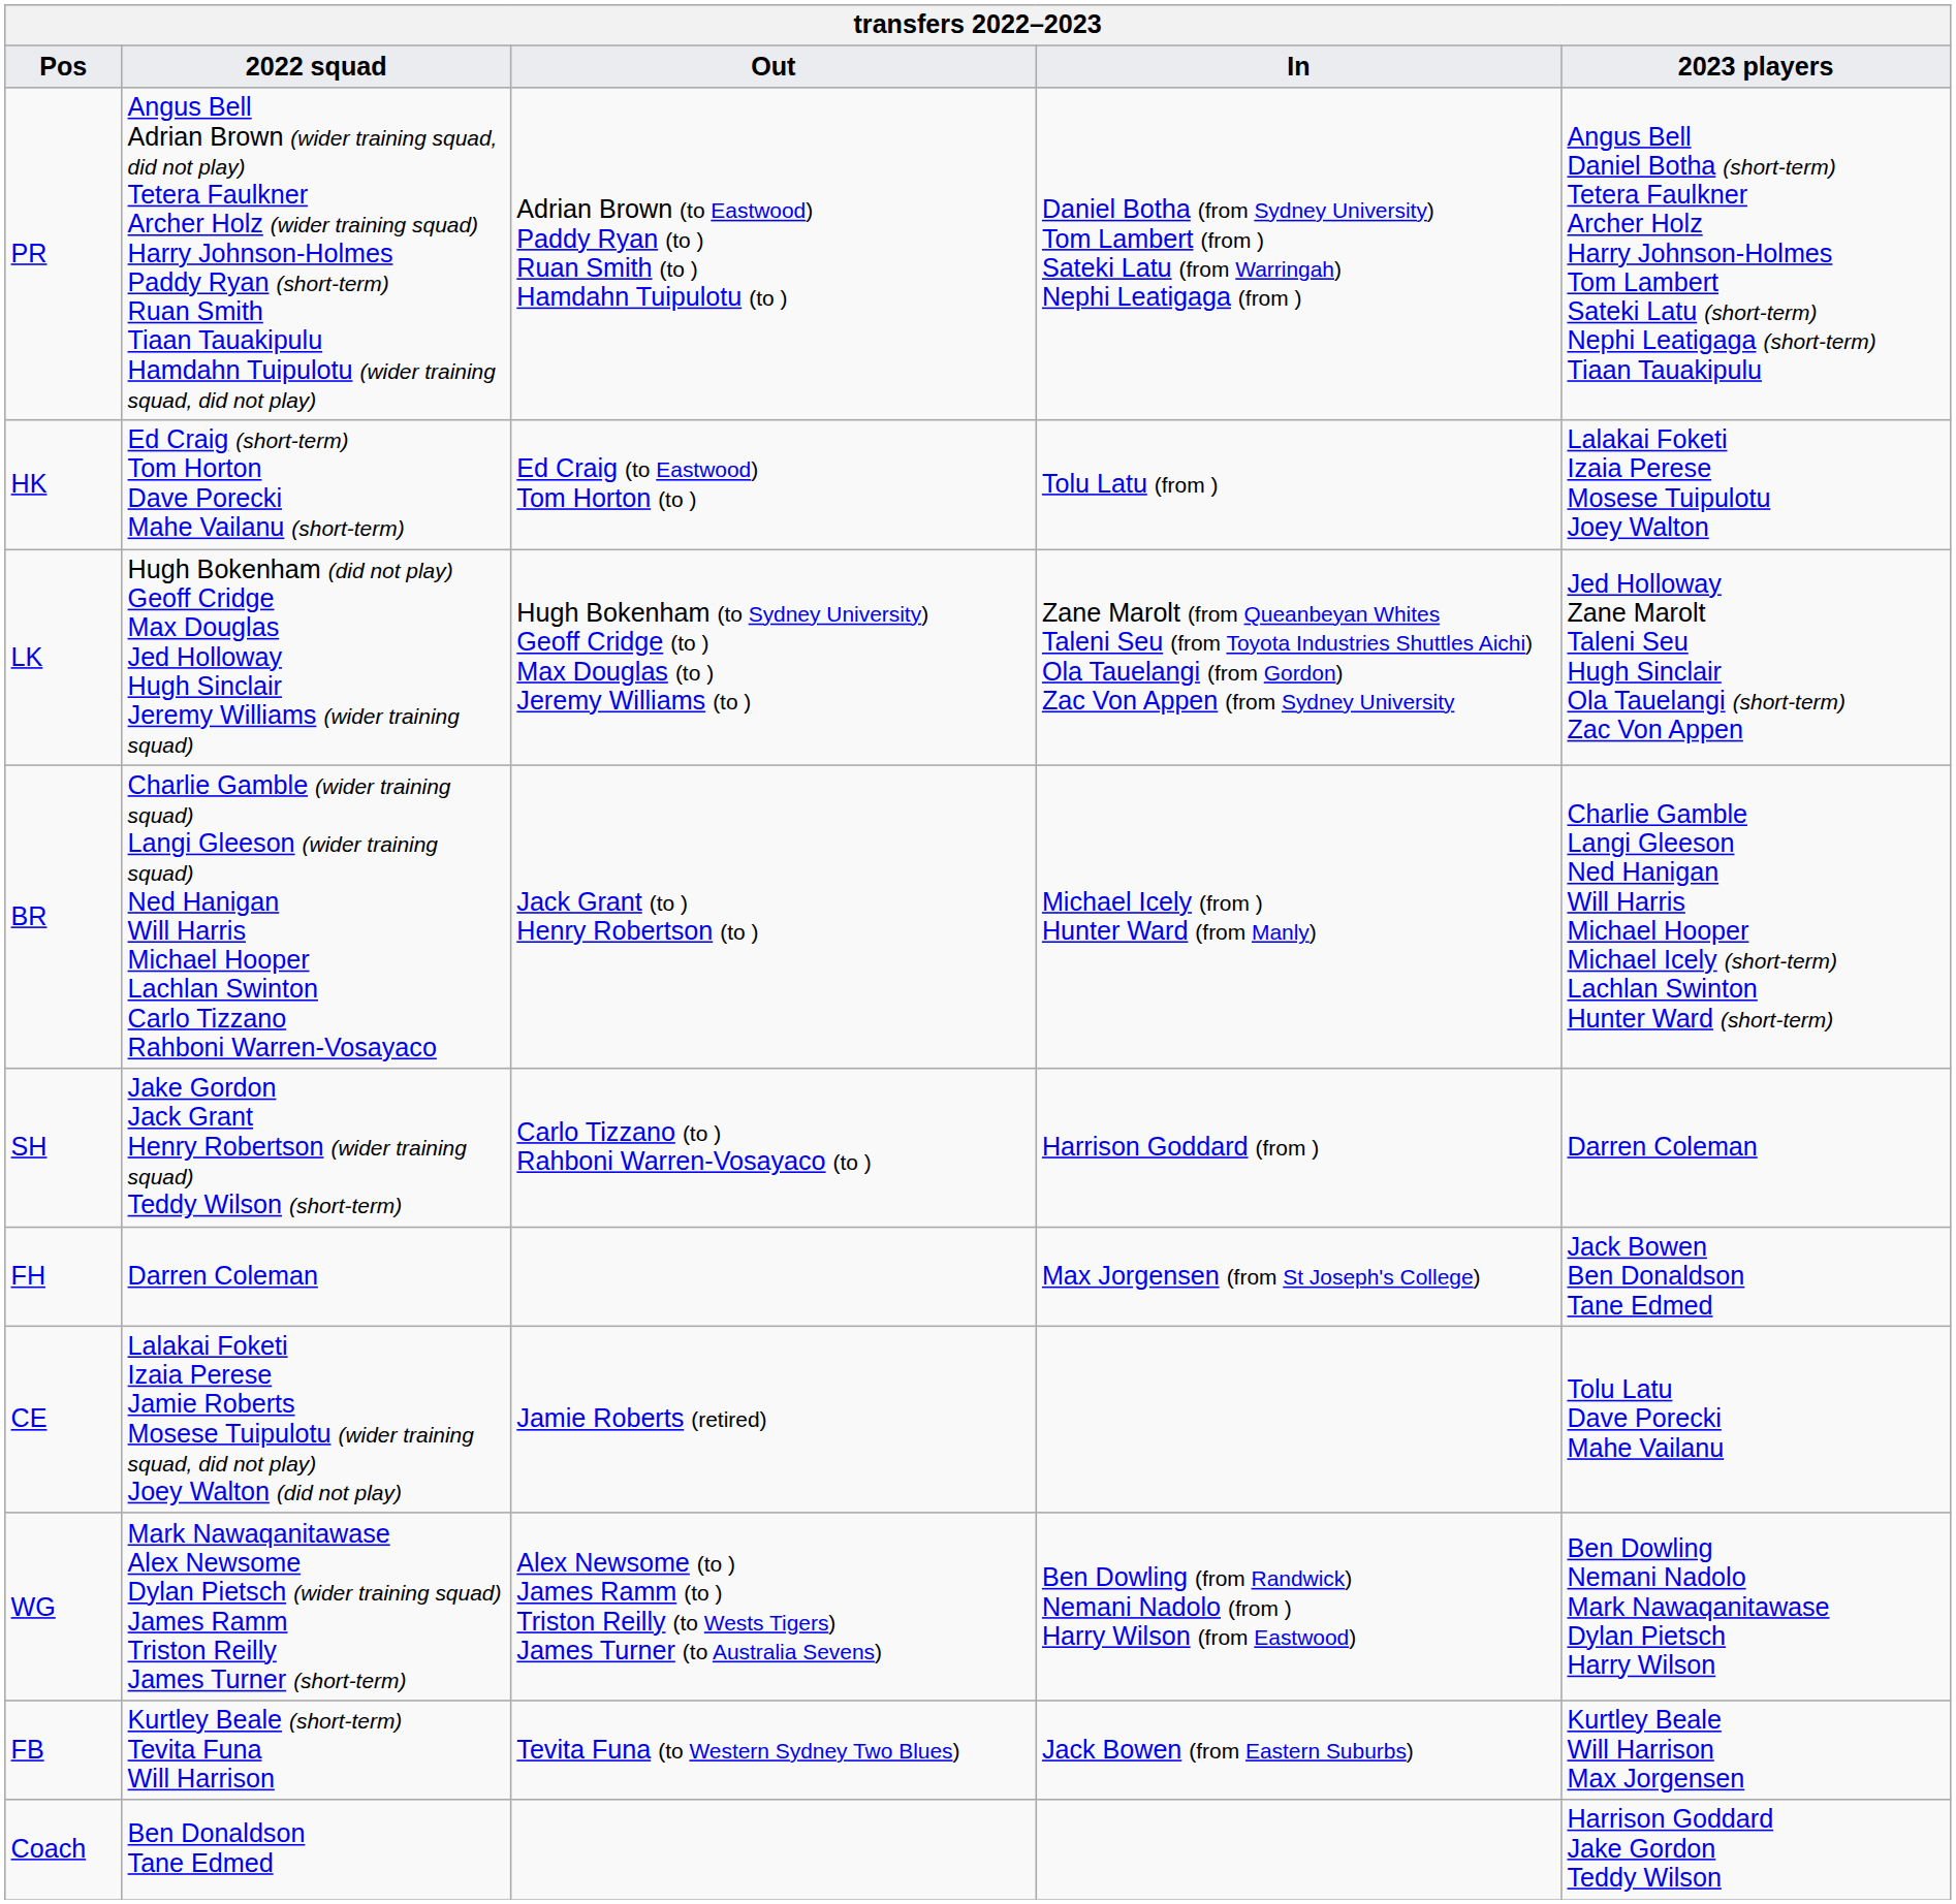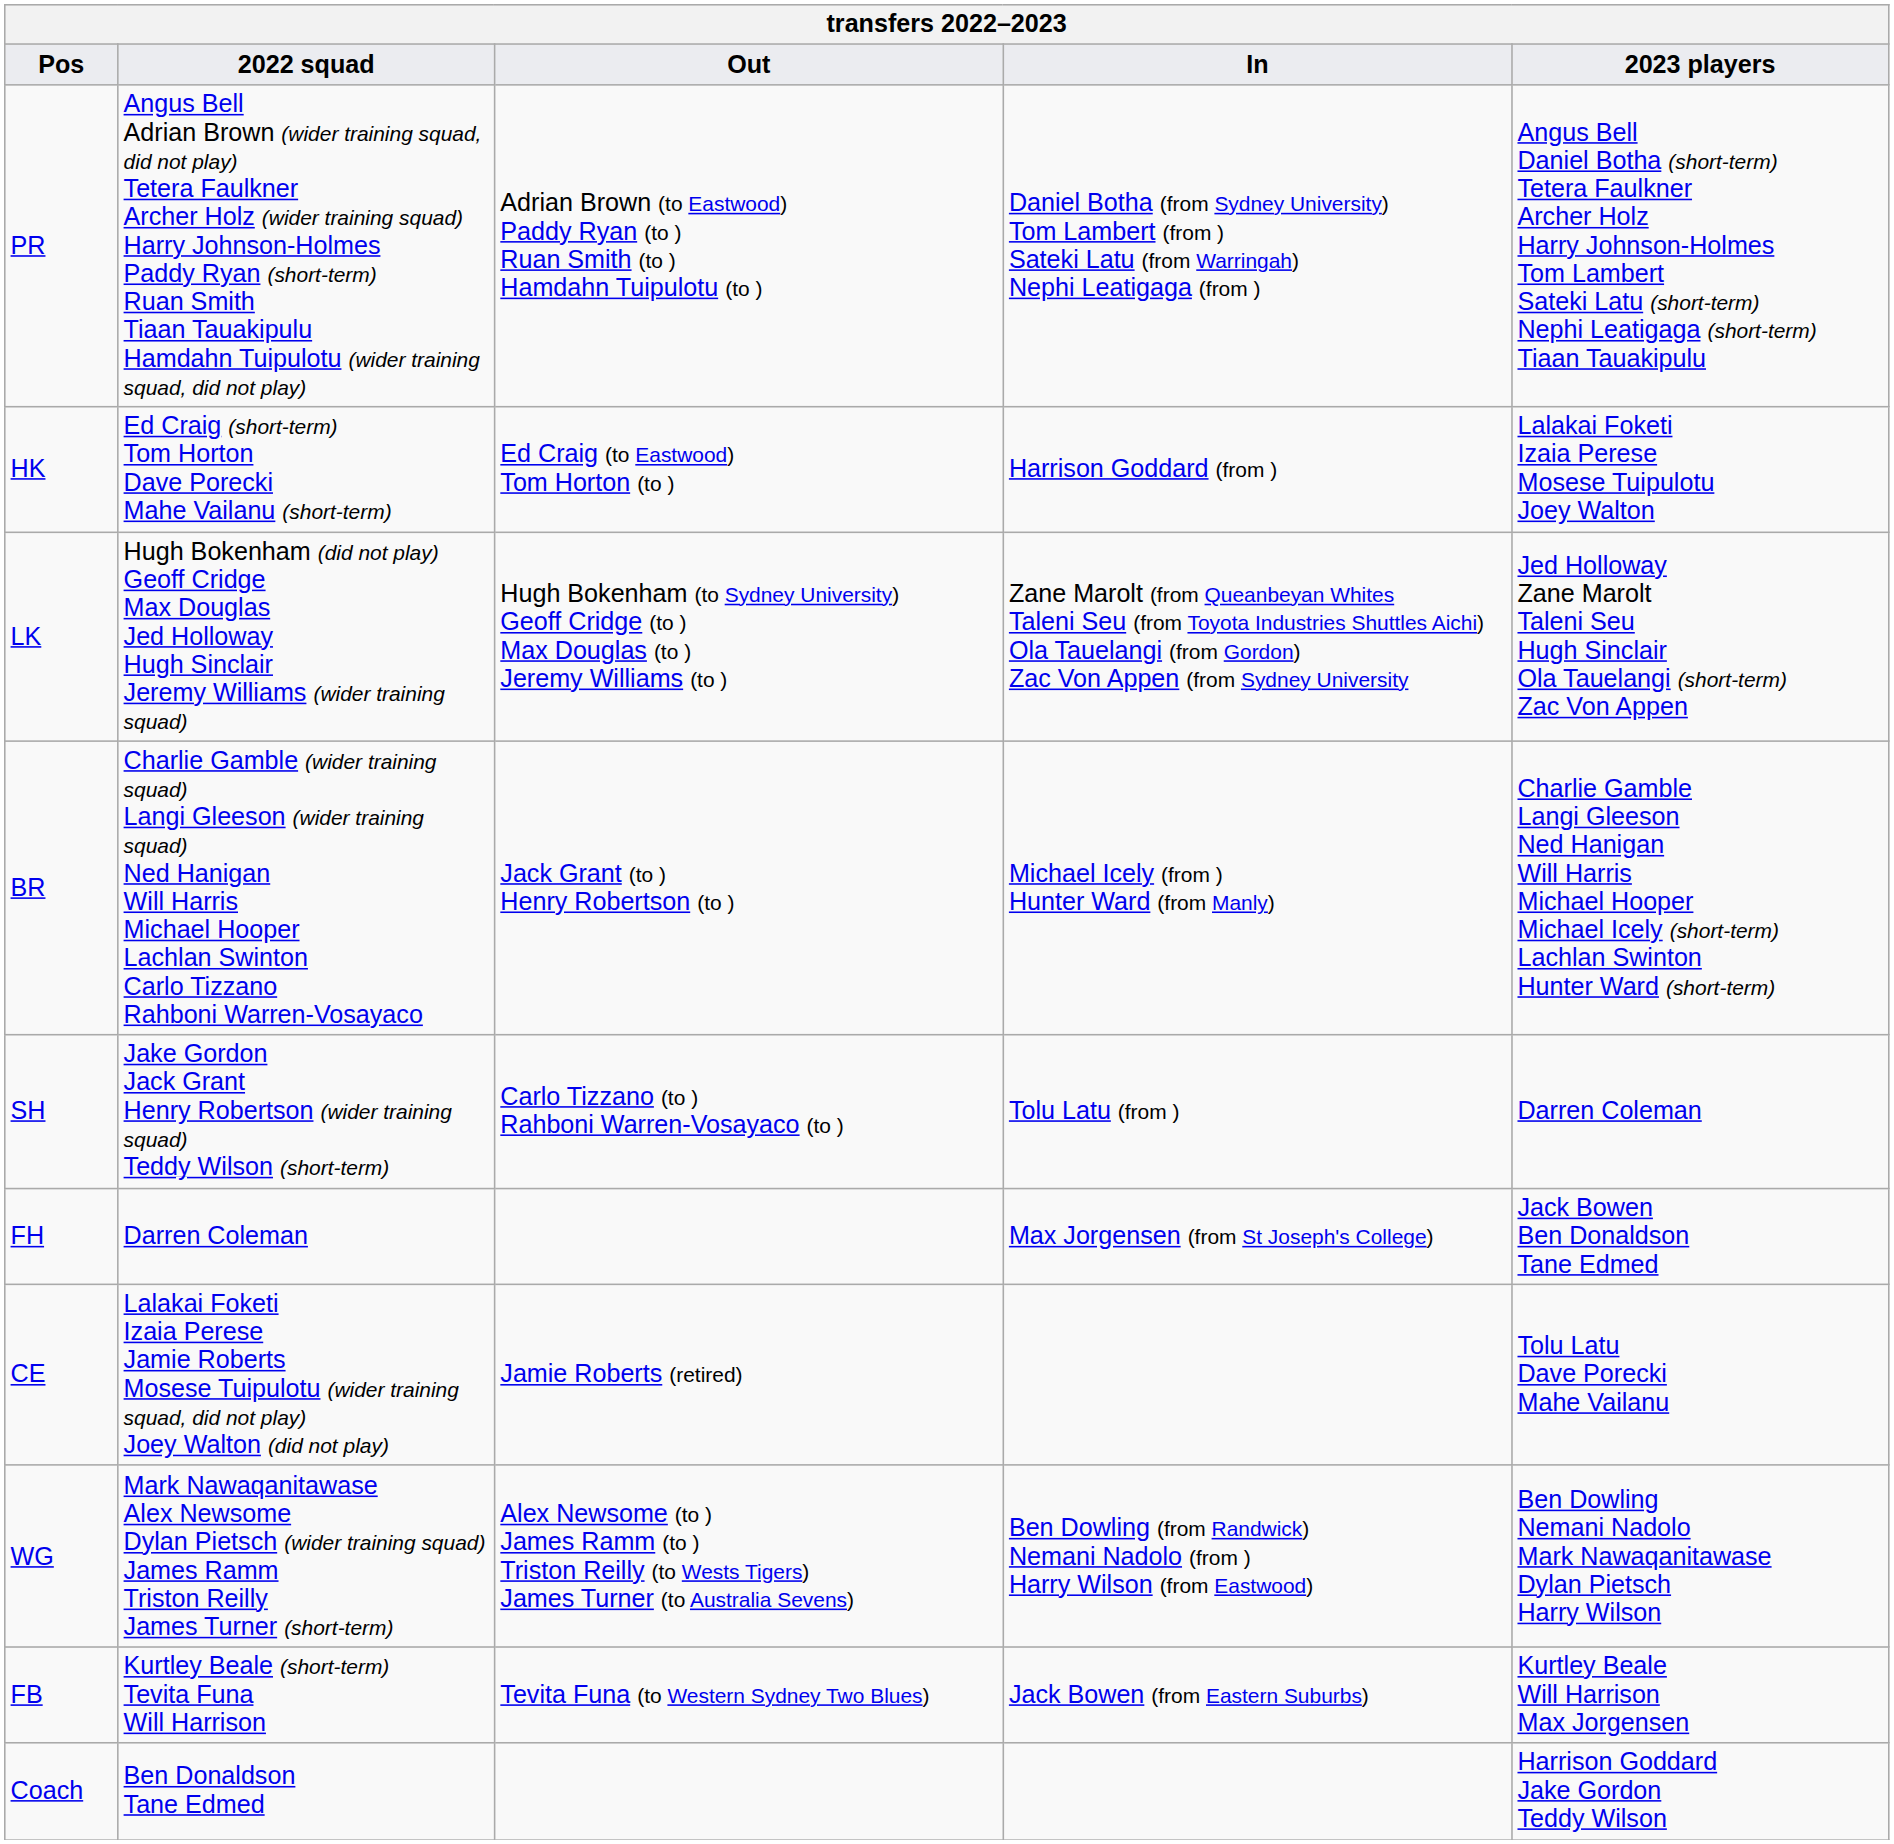 <table class="wikitable" style="text-align: left; width:95%">
 <tr>
 <th colspan="100%"> transfers 2022–2023</th>
 </tr>
 <tr>
 <th style="background:#ebecf0; width:6%;">Pos</th>
 <th style="background:#ebecf0; width:20%;">2022 squad</th>
 <th style="background:#ebecf0; width:27%;">Out</th>
 <th style="background:#ebecf0; width:27%;">In</th>
 <th style="background:#ebecf0; width:20%;">2023 players</th>
 </tr>
 <tr>
 <td><a href='#'>PR</a></td>
 <td> <a href='#'>Angus Bell</a> <br> Adrian Brown <small><em>(wider training squad, did not play)</em></small> <br> <a href='#'>Tetera Faulkner</a> <br> <a href='#'>Archer Holz</a> <small><em>(wider training squad)</em></small> <br> <a href='#'>Harry Johnson-Holmes</a> <br> <a href='#'>Paddy Ryan</a> <small><em>(short-term)</em></small> <br> <a href='#'>Ruan Smith</a> <br> <a href='#'>Tiaan Tauakipulu</a> <br> <a href='#'>Hamdahn Tuipulotu</a> <small><em>(wider training squad, did not play)</em></small></td>
 <td>  Adrian Brown <small>(to <a href='#'>Eastwood</a>)</small> <br>  <a href='#'>Paddy Ryan</a> <small>(to )</small> <br>  <a href='#'>Ruan Smith</a> <small>(to )</small> <br>  <a href='#'>Hamdahn Tuipulotu</a> <small>(to )</small></td>
 <td>  <a href='#'>Daniel Botha</a> <small>(from <a href='#'>Sydney University</a>)</small> <br>  <a href='#'>Tom Lambert</a> <small>(from )</small> <br>  <a href='#'>Sateki Latu</a> <small>(from <a href='#'>Warringah</a>)</small> <br>  <a href='#'>Nephi Leatigaga</a> <small>(from )</small></td>
 <td> <a href='#'>Angus Bell</a> <br> <a href='#'>Daniel Botha</a> <small><em>(short-term)</em></small> <br> <a href='#'>Tetera Faulkner</a> <br> <a href='#'>Archer Holz</a> <br> <a href='#'>Harry Johnson-Holmes</a> <br> <a href='#'>Tom Lambert</a> <br> <a href='#'>Sateki Latu</a> <small><em>(short-term)</em></small> <br> <a href='#'>Nephi Leatigaga</a> <small><em>(short-term)</em></small> <br> <a href='#'>Tiaan Tauakipulu</a></td>
 </tr>
 <tr>
 <td><a href='#'>HK</a></td>
 <td> <a href='#'>Ed Craig</a> <small><em>(short-term)</em></small> <br> <a href='#'>Tom Horton</a> <br> <a href='#'>Dave Porecki</a> <br> <a href='#'>Mahe Vailanu</a> <small><em>(short-term)</em></small></td>
 <td>  <a href='#'>Ed Craig</a> <small>(to <a href='#'>Eastwood</a>)</small> <br>  <a href='#'>Tom Horton</a> <small>(to )</small></td>
-<td>  <a href='#'>Tolu Latu</a> <small>(from )</small></td>
+<td>  <a href='#'>Harrison Goddard</a> <small>(from )</small></td>
 <td> <a href='#'>Lalakai Foketi</a> <br> <a href='#'>Izaia Perese</a> <br> <a href='#'>Mosese Tuipulotu</a> <br> <a href='#'>Joey Walton</a></td>
 </tr>
 <tr>
 <td><a href='#'>LK</a></td>
 <td> Hugh Bokenham <small><em>(did not play)</em></small> <br> <a href='#'>Geoff Cridge</a> <br> <a href='#'>Max Douglas</a> <br> <a href='#'>Jed Holloway</a> <br> <a href='#'>Hugh Sinclair</a> <br> <a href='#'>Jeremy Williams</a> <small><em>(wider training squad)</em></small></td>
 <td>  Hugh Bokenham <small>(to <a href='#'>Sydney University</a>)</small> <br>  <a href='#'>Geoff Cridge</a> <small>(to )</small> <br>  <a href='#'>Max Douglas</a> <small>(to )</small> <br>  <a href='#'>Jeremy Williams</a> <small>(to )</small></td>
 <td>  Zane Marolt <small>(from <a href='#'>Queanbeyan Whites</a></small> <br>  <a href='#'>Taleni Seu</a> <small>(from  <a href='#'>Toyota Industries Shuttles Aichi</a>)</small> <br>  <a href='#'>Ola Tauelangi</a> <small>(from <a href='#'>Gordon</a>)</small> <br>  <a href='#'>Zac Von Appen</a> <small>(from <a href='#'>Sydney University</a></small></td>
 <td> <a href='#'>Jed Holloway</a> <br> Zane Marolt <br> <a href='#'>Taleni Seu</a> <br> <a href='#'>Hugh Sinclair</a> <br> <a href='#'>Ola Tauelangi</a> <small><em>(short-term)</em></small> <br> <a href='#'>Zac Von Appen</a></td>
 </tr>
 <tr>
 <td><a href='#'>BR</a></td>
 <td> <a href='#'>Charlie Gamble</a> <small><em>(wider training squad)</em></small> <br> <a href='#'>Langi Gleeson</a> <small><em>(wider training squad)</em></small> <br> <a href='#'>Ned Hanigan</a> <br> <a href='#'>Will Harris</a> <br> <a href='#'>Michael Hooper</a> <br> <a href='#'>Lachlan Swinton</a> <br> <a href='#'>Carlo Tizzano</a> <br> <a href='#'>Rahboni Warren-Vosayaco</a></td>
 <td>  <a href='#'>Jack Grant</a> <small>(to )</small> <br>  <a href='#'>Henry Robertson</a> <small>(to )</small></td>
 <td>  <a href='#'>Michael Icely</a> <small>(from )</small> <br>  <a href='#'>Hunter Ward</a> <small>(from <a href='#'>Manly</a>)</small></td>
 <td> <a href='#'>Charlie Gamble</a> <br> <a href='#'>Langi Gleeson</a> <br> <a href='#'>Ned Hanigan</a> <br> <a href='#'>Will Harris</a> <br> <a href='#'>Michael Hooper</a> <br> <a href='#'>Michael Icely</a> <small><em>(short-term)</em></small> <br> <a href='#'>Lachlan Swinton</a> <br> <a href='#'>Hunter Ward</a> <small><em>(short-term)</em></small></td>
 </tr>
 <tr>
 <td><a href='#'>SH</a></td>
 <td> <a href='#'>Jake Gordon</a> <br> <a href='#'>Jack Grant</a> <br> <a href='#'>Henry Robertson</a> <small><em>(wider training squad)</em></small> <br> <a href='#'>Teddy Wilson</a> <small><em>(short-term)</em></small></td>
 <td>  <a href='#'>Carlo Tizzano</a> <small>(to )</small> <br>  <a href='#'>Rahboni Warren-Vosayaco</a> <small>(to )</small></td>
-<td>  <a href='#'>Harrison Goddard</a> <small>(from )</small></td>
+<td>  <a href='#'>Tolu Latu</a> <small>(from )</small></td>
 <td> <a href='#'>Darren Coleman</a></td>
 </tr>
 <tr>
 <td><a href='#'>FH</a></td>
 <td> <a href='#'>Darren Coleman</a></td>
 <td></td>
 <td>  <a href='#'>Max Jorgensen</a> <small>(from <a href='#'>St Joseph's College</a>)</small></td>
 <td> <a href='#'>Jack Bowen</a> <br><a href='#'>Ben Donaldson</a> <br> <a href='#'>Tane Edmed</a></td>
 </tr>
 <tr>
 <td><a href='#'>CE</a></td>
 <td> <a href='#'>Lalakai Foketi</a> <br> <a href='#'>Izaia Perese</a> <br> <a href='#'>Jamie Roberts</a> <br> <a href='#'>Mosese Tuipulotu</a> <small><em>(wider training squad, did not play)</em></small> <br> <a href='#'>Joey Walton</a> <small><em>(did not play)</em></small></td>
 <td>  <a href='#'>Jamie Roberts</a> <small>(retired)</small></td>
 <td></td>
 <td> <a href='#'>Tolu Latu</a> <br> <a href='#'>Dave Porecki</a> <br> <a href='#'>Mahe Vailanu</a></td>
 </tr>
 <tr>
 <td><a href='#'>WG</a></td>
 <td> <a href='#'>Mark Nawaqanitawase</a> <br> <a href='#'>Alex Newsome</a> <br> <a href='#'>Dylan Pietsch</a> <small><em>(wider training squad)</em></small> <br> <a href='#'>James Ramm</a> <br> <a href='#'>Triston Reilly</a> <br> <a href='#'>James Turner</a> <small><em>(short-term)</em></small></td>
 <td>  <a href='#'>Alex Newsome</a> <small>(to )</small> <br>  <a href='#'>James Ramm</a> <small>(to )</small> <br>  <a href='#'>Triston Reilly</a> <small>(to <a href='#'>Wests Tigers</a>)</small> <br>  <a href='#'>James Turner</a> <small>(to <a href='#'>Australia Sevens</a>)</small></td>
 <td>  <a href='#'>Ben Dowling</a> <small>(from <a href='#'>Randwick</a>)</small> <br>  <a href='#'>Nemani Nadolo</a> <small>(from )</small> <br>  <a href='#'>Harry Wilson</a> <small>(from <a href='#'>Eastwood</a>)</small></td>
 <td> <a href='#'>Ben Dowling</a> <br> <a href='#'>Nemani Nadolo</a> <br><a href='#'>Mark Nawaqanitawase</a> <br> <a href='#'>Dylan Pietsch</a> <br> <a href='#'>Harry Wilson</a></td>
 </tr>
 <tr>
 <td><a href='#'>FB</a></td>
 <td> <a href='#'>Kurtley Beale</a> <small><em>(short-term)</em></small> <br> <a href='#'>Tevita Funa</a> <br> <a href='#'>Will Harrison</a></td>
 <td>  <a href='#'>Tevita Funa</a> <small>(to <a href='#'>Western Sydney Two Blues</a>)</small></td>
 <td>  <a href='#'>Jack Bowen</a> <small>(from <a href='#'>Eastern Suburbs</a>)</small></td>
 <td> <a href='#'>Kurtley Beale</a> <br> <a href='#'>Will Harrison</a> <br> <a href='#'>Max Jorgensen</a></td>
 </tr>
 <tr>
 <td><a href='#'>Coach</a></td>
 <td> <a href='#'>Ben Donaldson</a> <br> <a href='#'>Tane Edmed</a></td>
 <td></td>
 <td></td>
 <td> <a href='#'>Harrison Goddard</a> <br> <a href='#'>Jake Gordon</a> <br> <a href='#'>Teddy Wilson</a></td>
 </tr>
 </table>
